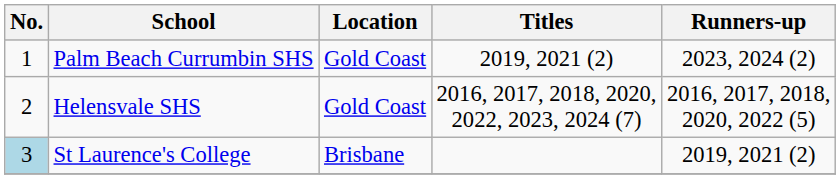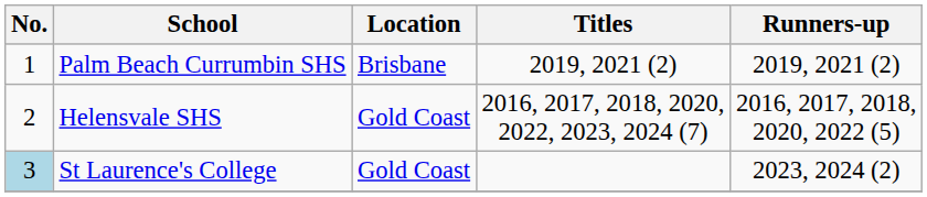 <table class="wikitable sortable">
 <tr>
 <th>No.</th>
 <th>School</th>
 <th>Location</th>
 <th>Titles</th>
 <th>Runners-up</th>
 </tr>
 <tr>
 <td align=center>1</td>
 <td><a href='#'>Palm Beach Currumbin SHS</a></td>
-<td><a href='#'>Gold Coast</a></td>
+<td><a href='#'>Brisbane</a></td>
 <td align=center>2019, 2021 (2)</td>
-<td align=center>2023, 2024 (2)</td>
+<td align=center>2019, 2021 (2)</td>
 </tr>
 <tr>
 <td align=center>2</td>
 <td><a href='#'>Helensvale SHS</a></td>
 <td><a href='#'>Gold Coast</a></td>
 <td align=center>2016, 2017, 2018, 2020,<br> 2022, 2023, 2024 (7)</td>
 <td align=center>2016, 2017, 2018,<br> 2020, 2022 (5)</td>
 </tr>
 <tr>
 <td align=center style="background: lightblue;">3</td>
 <td><a href='#'>St Laurence's College</a></td>
-<td><a href='#'>Brisbane</a></td>
+<td><a href='#'>Gold Coast</a></td>
 <td align=center></td>
-<td align=center>2019, 2021 (2)</td>
+<td align=center>2023, 2024 (2)</td>
 </tr>
 <tr class="sortbottom">
 </tr>
 </table>
